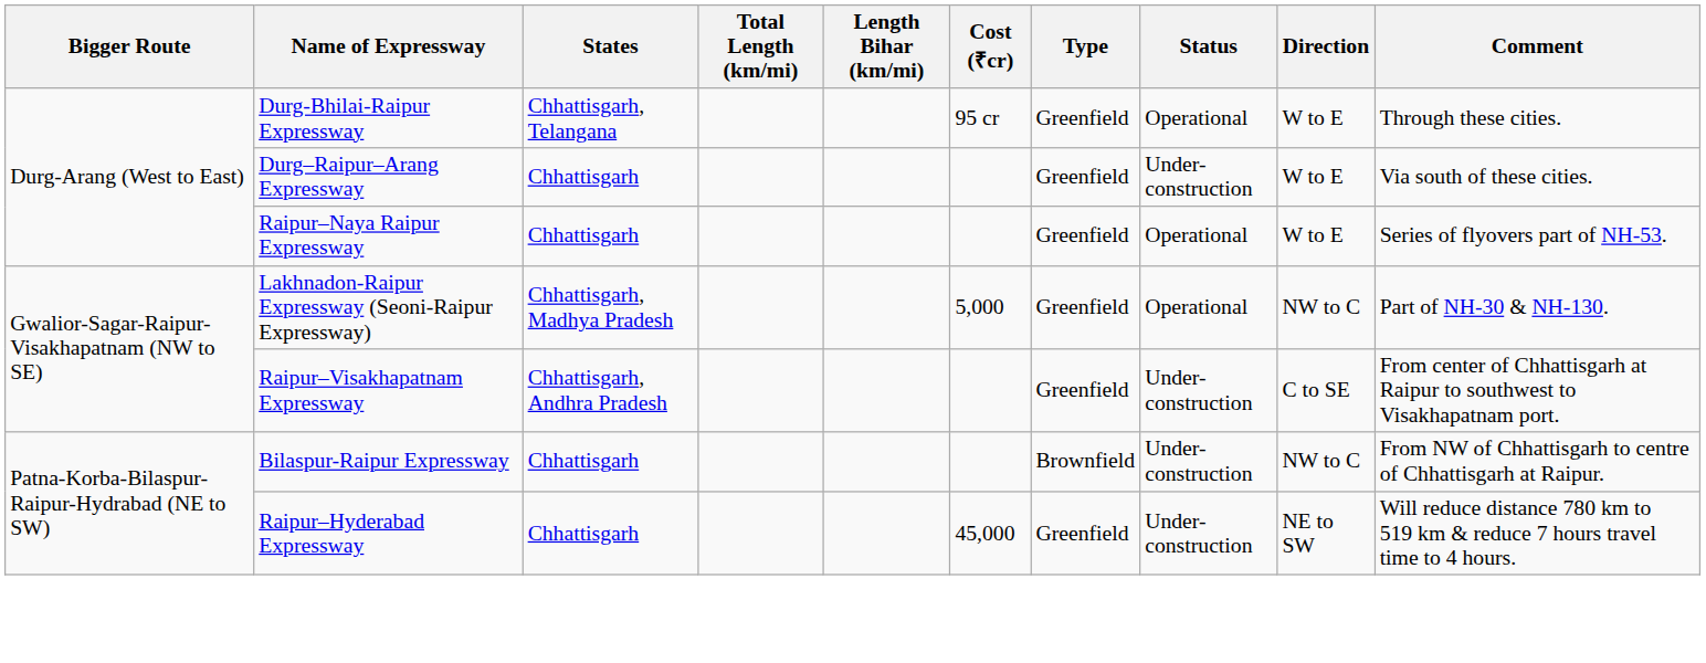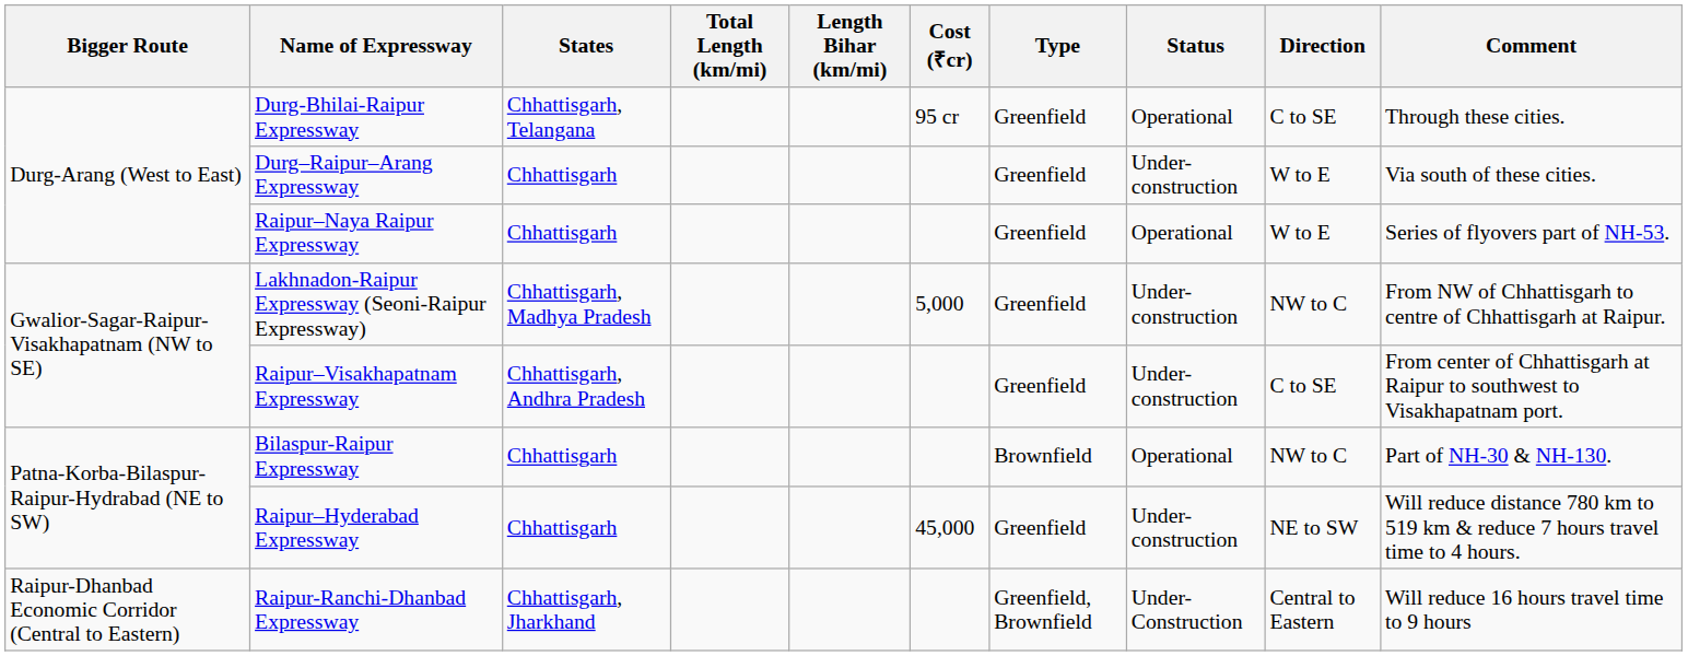 <table class="wikitable sortable static-row-numbers col3right col4right col5right mw-datatable">
 <tr>
 <th>Bigger Route</th>
 <th>Name of Expressway</th>
 <th>States</th>
 <th data-sort-type="number">Total Length (km/mi)</th>
 <th>Length Bihar (km/mi)</th>
 <th>Cost (₹cr)</th>
 <th>Type</th>
 <th>Status</th>
 <th>Direction</th>
 <th>Comment</th>
 </tr>
 <tr>
 <td rowspan="3">Durg-Arang (West to East)</td>
 <td><a href='#'>Durg-Bhilai-Raipur Expressway</a></td>
 <td><a href='#'>Chhattisgarh</a>, <a href='#'>Telangana</a></td>
 <td></td>
 <td></td>
 <td>95 cr</td>
 <td>Greenfield</td>
 <td>Operational</td>
-<td>W to E</td>
+<td>C to SE</td>
 <td>Through these cities.</td>
 </tr>
 <tr>
 <td><a href='#'>Durg–Raipur–Arang Expressway</a></td>
 <td><a href='#'>Chhattisgarh</a></td>
 <td></td>
 <td></td>
 <td></td>
 <td>Greenfield</td>
 <td>Under-construction</td>
 <td>W to E</td>
 <td>Via south of these cities.</td>
 </tr>
 <tr>
 <td><a href='#'>Raipur–Naya Raipur Expressway</a></td>
 <td><a href='#'>Chhattisgarh</a></td>
 <td><br></td>
 <td></td>
 <td></td>
 <td>Greenfield</td>
 <td>Operational</td>
 <td>W to E</td>
 <td>Series of flyovers part of <a href='#'>NH-53</a>.</td>
 </tr>
 <tr>
 <td rowspan="2">Gwalior-Sagar-Raipur-Visakhapatnam (NW to SE)</td>
 <td><a href='#'>Lakhnadon-Raipur Expressway</a> (Seoni-Raipur Expressway)</td>
 <td><a href='#'>Chhattisgarh</a>, <a href='#'>Madhya Pradesh</a></td>
 <td></td>
 <td></td>
 <td>5,000</td>
 <td>Greenfield</td>
-<td>Operational</td>
+<td>Under-construction</td>
 <td>NW to C</td>
-<td>Part of <a href='#'>NH-30</a> & <a href='#'>NH-130</a>.</td>
+<td>From NW of Chhattisgarh to centre of Chhattisgarh at Raipur.</td>
 </tr>
 <tr>
 <td><a href='#'>Raipur–Visakhapatnam Expressway</a></td>
 <td><a href='#'>Chhattisgarh</a>, <a href='#'>Andhra Pradesh</a></td>
 <td></td>
 <td></td>
 <td></td>
 <td>Greenfield</td>
 <td>Under-construction</td>
 <td>C to SE</td>
 <td>From center of Chhattisgarh at Raipur to southwest to Visakhapatnam port.</td>
 </tr>
 <tr>
 <td rowspan="2">Patna-Korba-Bilaspur-Raipur-Hydrabad (NE to SW)</td>
 <td><a href='#'>Bilaspur-Raipur Expressway</a></td>
 <td><a href='#'>Chhattisgarh</a></td>
 <td></td>
 <td></td>
 <td></td>
 <td>Brownfield</td>
-<td>Under-construction</td>
+<td>Operational</td>
 <td>NW to C</td>
-<td>From NW of Chhattisgarh to centre of Chhattisgarh at Raipur.</td>
+<td>Part of <a href='#'>NH-30</a> & <a href='#'>NH-130</a>.</td>
 </tr>
 <tr>
 <td><a href='#'>Raipur–Hyderabad Expressway</a></td>
 <td><a href='#'>Chhattisgarh</a></td>
 <td></td>
 <td></td>
 <td>45,000</td>
 <td>Greenfield</td>
 <td>Under-construction</td>
 <td>NE to SW</td>
 <td>Will reduce distance 780 km to 519 km & reduce 7 hours travel time to 4 hours.</td>
 </tr>
+<tr>
+<td>Raipur-Dhanbad Economic Corridor (Central to Eastern)</td>
+<td><a href='#'>Raipur-Ranchi-Dhanbad Expressway</a></td>
+<td><a href='#'>Chhattisgarh</a>, <a href='#'>Jharkhand</a></td>
+<td></td>
+<td></td>
+<td></td>
+<td>Greenfield, Brownfield</td>
+<td>Under-Construction</td>
+<td>Central to Eastern</td>
+<td>Will reduce 16 hours travel time to 9 hours</td>
+</tr>
 </table>
